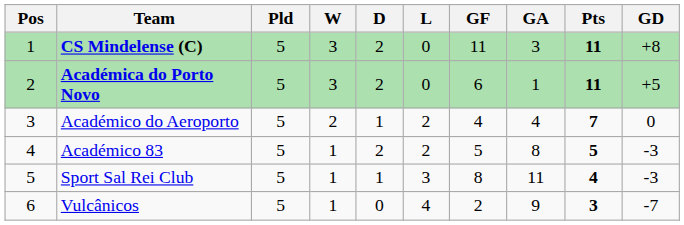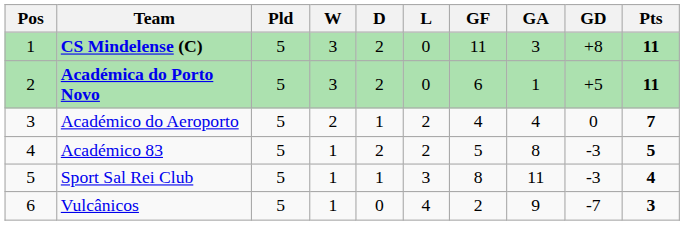 <table class="wikitable" style="margin:1em auto; text-align: center;">
 <tr>
 <th style="width: 40px;">Pos</th>
 <th style="width: 170px;">Team</th>
 <th style="width: 45px;">Pld</th>
 <th style="width: 35px;">W</th>
 <th style="width: 35px;">D</th>
 <th style="width: 35px;">L</th>
 <th style="width: 45px;">GF</th>
 <th style="width: 45px;">GA</th>
+<th style="width: 45px;">GD</th>
 <th style="width: 45px;">Pts</th>
-<th style="width: 45px;">GD</th>
 </tr>
 <tr style="background:#ACE1AF;">
 <td>1</td>
 <td style="text-align: left;"><strong><a href='#'>CS Mindelense</a> (C)</strong></td>
 <td>5</td>
 <td>3</td>
 <td>2</td>
 <td>0</td>
 <td>11</td>
 <td>3</td>
+<td>+8</td>
 <td><strong>11</strong></td>
-<td>+8</td>
 </tr>
 <tr style="background:#ACE1AF;">
 <td>2</td>
 <td style="text-align: left;"><strong><a href='#'>Académica do Porto Novo</a></strong></td>
 <td>5</td>
 <td>3</td>
 <td>2</td>
 <td>0</td>
 <td>6</td>
 <td>1</td>
+<td>+5</td>
 <td><strong>11</strong></td>
-<td>+5</td>
 </tr>
 <tr>
 <td>3</td>
 <td style="text-align: left;"><a href='#'>Académico do Aeroporto</a></td>
 <td>5</td>
 <td>2</td>
 <td>1</td>
 <td>2</td>
 <td>4</td>
 <td>4</td>
+<td>0</td>
 <td><strong>7</strong></td>
-<td>0</td>
 </tr>
 <tr>
 <td>4</td>
 <td style="text-align: left;"><a href='#'>Académico 83</a></td>
 <td>5</td>
 <td>1</td>
 <td>2</td>
 <td>2</td>
 <td>5</td>
 <td>8</td>
+<td>-3</td>
 <td><strong>5</strong></td>
-<td>-3</td>
 </tr>
 <tr>
 <td>5</td>
 <td style="text-align: left;"><a href='#'>Sport Sal Rei Club</a></td>
 <td>5</td>
 <td>1</td>
 <td>1</td>
 <td>3</td>
 <td>8</td>
 <td>11</td>
+<td>-3</td>
 <td><strong>4</strong></td>
-<td>-3</td>
 </tr>
 <tr>
 <td>6</td>
 <td style="text-align: left;"><a href='#'>Vulcânicos</a></td>
 <td>5</td>
 <td>1</td>
 <td>0</td>
 <td>4</td>
 <td>2</td>
 <td>9</td>
+<td>-7</td>
 <td><strong>3</strong></td>
-<td>-7</td>
 </tr>
 </table>
